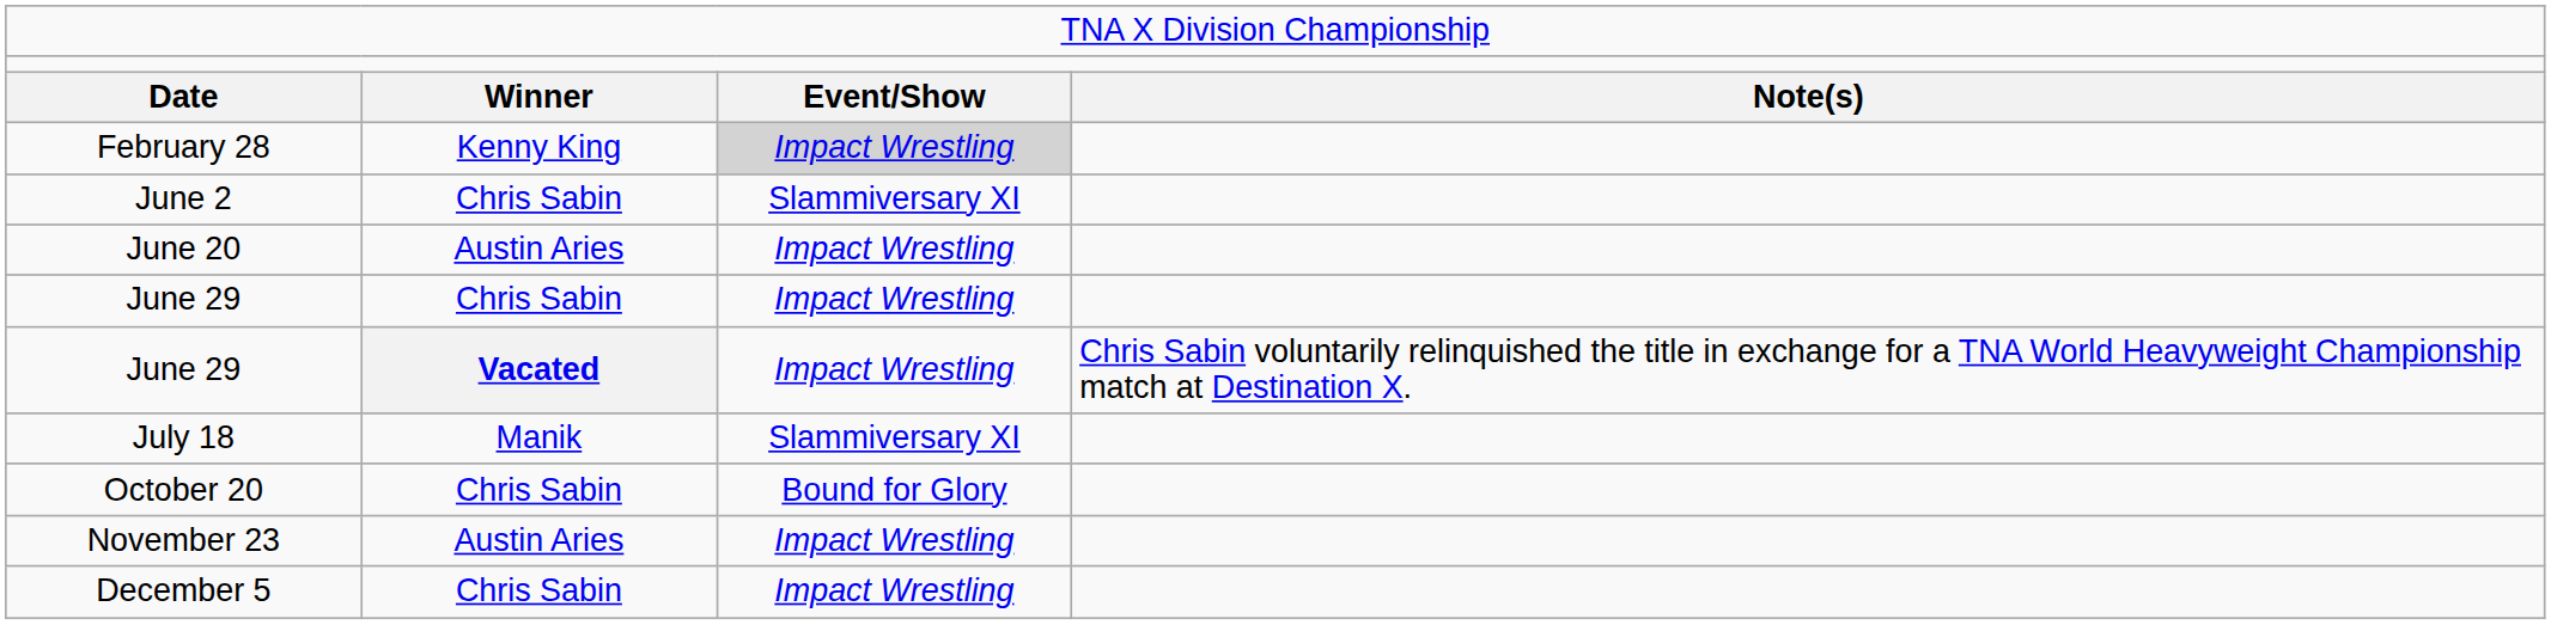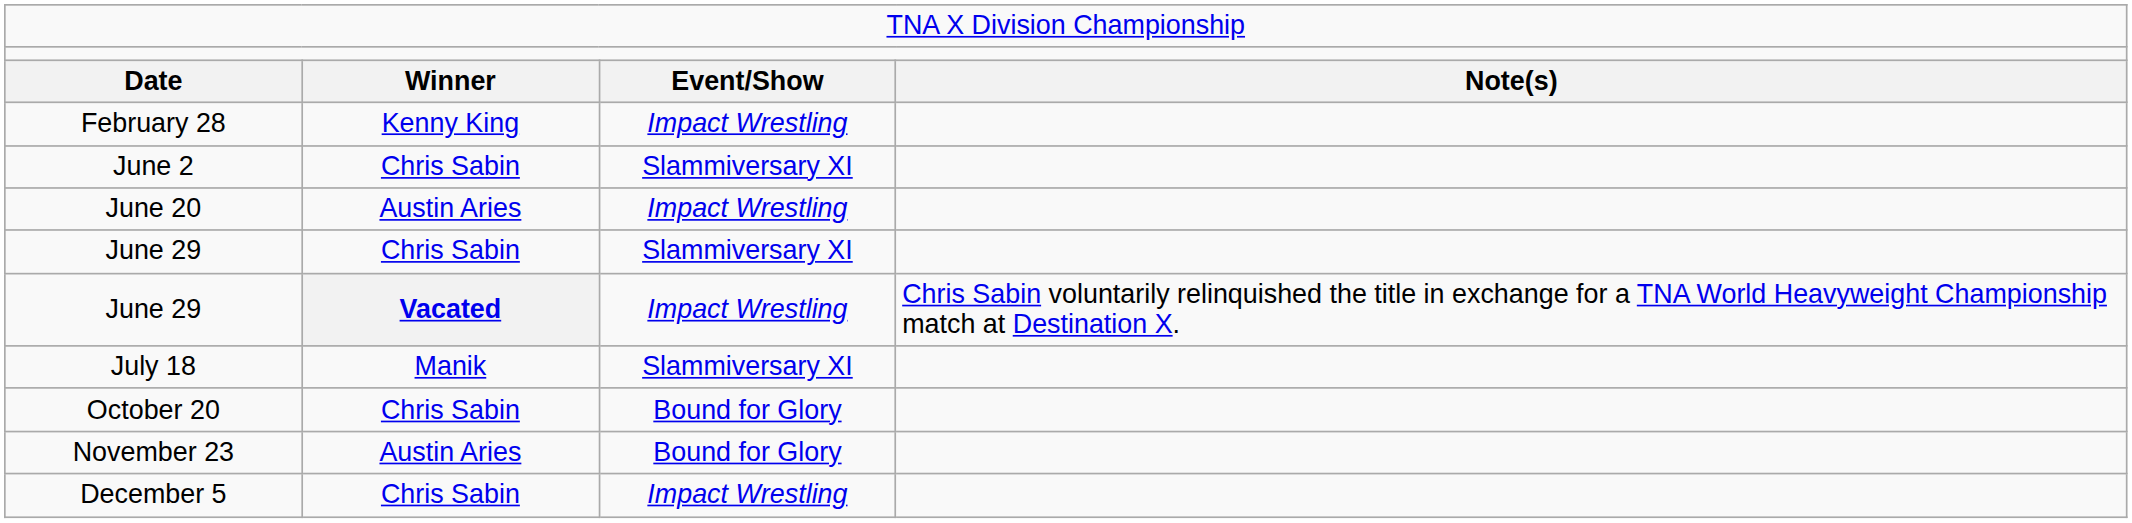 <table class="wikitable" style="text-align:center; width:100%;">
 <tr>
 <td colspan="5"><a href='#'>TNA X Division Championship</a></td>
 </tr>
 <tr>
 <td colspan="5"><strong></strong></td>
 </tr>
 <tr>
 <th width="14%">Date</th>
 <th width="14%">Winner</th>
 <th width="14%">Event/Show</th>
 <th width="58%">Note(s)</th>
 </tr>
 <tr>
 <td>February 28</td>
 <td><a href='#'>Kenny King</a></td>
-<td style="background: lightgrey;"><em><a href='#'>Impact Wrestling</a></em></td>
+<td><em><a href='#'>Impact Wrestling</a></em></td>
 <td></td>
 </tr>
 <tr>
 <td>June 2</td>
 <td><a href='#'>Chris Sabin</a></td>
 <td><a href='#'>Slammiversary XI</a></td>
 <td></td>
 </tr>
 <tr>
 <td>June 20</td>
 <td><a href='#'>Austin Aries</a></td>
 <td><em><a href='#'>Impact Wrestling</a></em></td>
 <td></td>
 </tr>
 <tr>
 <td>June 29</td>
 <td><a href='#'>Chris Sabin</a></td>
-<td><em><a href='#'>Impact Wrestling</a></em></td>
+<td><a href='#'>Slammiversary XI</a></td>
 <td></td>
 </tr>
 <tr>
 <td>June 29</td>
 <th><a href='#'>Vacated</a></th>
 <td><em><a href='#'>Impact Wrestling</a></em></td>
 <td align=left><a href='#'>Chris Sabin</a> voluntarily relinquished the title in exchange for a <a href='#'>TNA World Heavyweight Championship</a> match at <a href='#'>Destination X</a>.</td>
 </tr>
 <tr>
 <td>July 18</td>
 <td><a href='#'>Manik</a></td>
 <td><a href='#'>Slammiversary XI</a></td>
 <td></td>
 </tr>
 <tr>
 <td>October 20</td>
 <td><a href='#'>Chris Sabin</a></td>
 <td><a href='#'>Bound for Glory</a></td>
 <td></td>
 </tr>
 <tr>
 <td>November 23</td>
 <td><a href='#'>Austin Aries</a></td>
-<td><em><a href='#'>Impact Wrestling</a></em></td>
+<td><a href='#'>Bound for Glory</a></td>
 <td></td>
 </tr>
 <tr>
 <td>December 5</td>
 <td><a href='#'>Chris Sabin</a></td>
 <td><em><a href='#'>Impact Wrestling</a></em></td>
 <td></td>
 </tr>
 </table>
